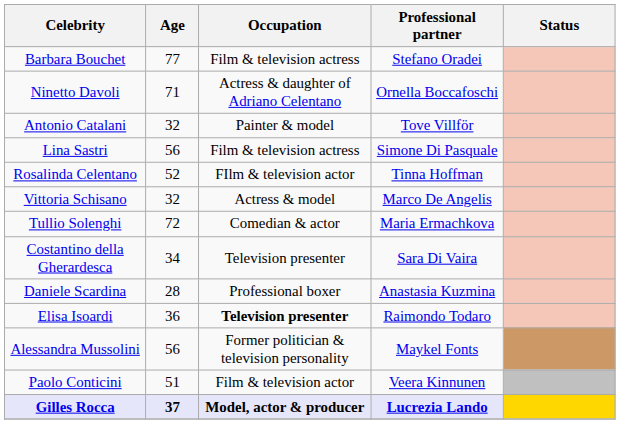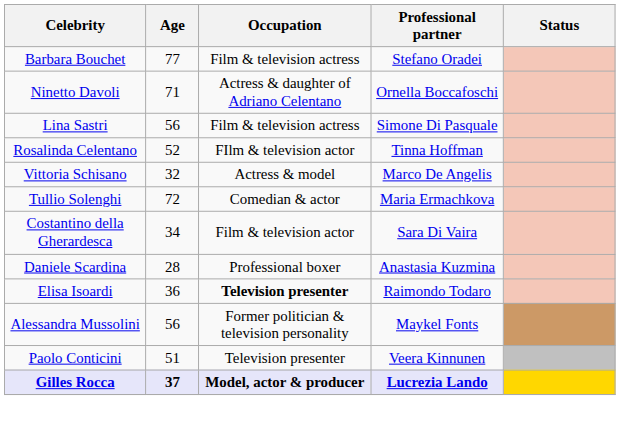 <table class="wikitable" style="margin:auto; text-align:center; font-size:95%;">
 <tr>
 <th width="145">Celebrity</th>
 <th width="50">Age</th>
 <th width="180">Occupation</th>
 <th width="135">Professional partner</th>
 <th width="115">Status</th>
 </tr>
 <tr>
 <td><a href='#'>Barbara Bouchet</a></td>
 <td>77</td>
 <td>Film & television actress</td>
 <td><a href='#'>Stefano Oradei</a></td>
 <td style="background:#f4c7b8;"></td>
 </tr>
 <tr>
 <td><a href='#'>Ninetto Davoli</a></td>
 <td>71</td>
 <td>Actress & daughter of <a href='#'>Adriano Celentano</a></td>
 <td><a href='#'>Ornella Boccafoschi</a></td>
-<td style="background:#f4c7b8;"></td>
-</tr>
-<tr>
-<td><a href='#'>Antonio Catalani</a></td>
-<td>32</td>
-<td>Painter & model</td>
-<td><a href='#'>Tove Villför</a></td>
 <td style="background:#f4c7b8;"></td>
 </tr>
 <tr>
 <td><a href='#'>Lina Sastri</a></td>
 <td>56</td>
 <td>Film & television actress</td>
 <td><a href='#'>Simone Di Pasquale</a></td>
 <td style="background:#f4c7b8;"></td>
 </tr>
 <tr>
 <td><a href='#'>Rosalinda Celentano</a></td>
 <td>52</td>
 <td>FIlm & television actor</td>
 <td><a href='#'>Tinna Hoffman</a></td>
 <td style="background:#f4c7b8;"></td>
 </tr>
 <tr>
 <td><a href='#'>Vittoria Schisano</a></td>
 <td>32</td>
 <td>Actress & model</td>
 <td><a href='#'>Marco De Angelis</a></td>
 <td style="background:#f4c7b8;"></td>
 </tr>
 <tr>
 <td><a href='#'>Tullio Solenghi</a></td>
 <td>72</td>
 <td>Comedian & actor</td>
 <td><a href='#'>Maria Ermachkova</a></td>
 <td style="background:#f4c7b8;"></td>
 </tr>
 <tr>
 <td><a href='#'>Costantino della Gherardesca</a></td>
 <td>34</td>
-<td>Television presenter</td>
+<td>Film & television actor</td>
 <td><a href='#'>Sara Di Vaira</a></td>
 <td style="background:#f4c7b8;"></td>
 </tr>
 <tr>
 <td><a href='#'>Daniele Scardina</a></td>
 <td>28</td>
 <td>Professional boxer</td>
 <td><a href='#'>Anastasia Kuzmina</a></td>
 <td style="background:#f4c7b8;"></td>
 </tr>
 <tr>
 <td><a href='#'>Elisa Isoardi</a></td>
 <td>36</td>
 <td><strong>Television presenter</strong></td>
 <td><a href='#'>Raimondo Todaro</a></td>
 <td style="background:#f4c7b8;"></td>
 </tr>
 <tr>
 <td><a href='#'>Alessandra Mussolini</a></td>
 <td>56</td>
 <td>Former politician & television personality</td>
 <td><a href='#'>Maykel Fonts</a></td>
 <td style="background:#cc9966;"></td>
 </tr>
 <tr>
 <td><a href='#'>Paolo Conticini</a></td>
 <td>51</td>
-<td>Film & television actor</td>
+<td>Television presenter</td>
 <td><a href='#'>Veera Kinnunen</a></td>
 <td style="background:silver;"></td>
 </tr>
 <tr>
 <td style="background:lavender;"><strong><a href='#'>Gilles Rocca</a></strong></td>
 <td style="background:lavender;"><strong>37</strong></td>
 <td style="background:lavender;"><strong>Model, actor & producer</strong></td>
 <td style="background:lavender;"><strong><a href='#'>Lucrezia Lando</a></strong></td>
 <td style="background:gold;"></td>
 </tr>
 <tr>
 </tr>
 </table>
